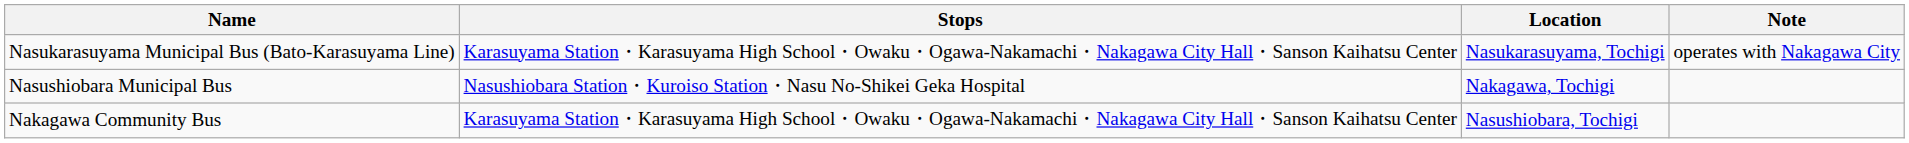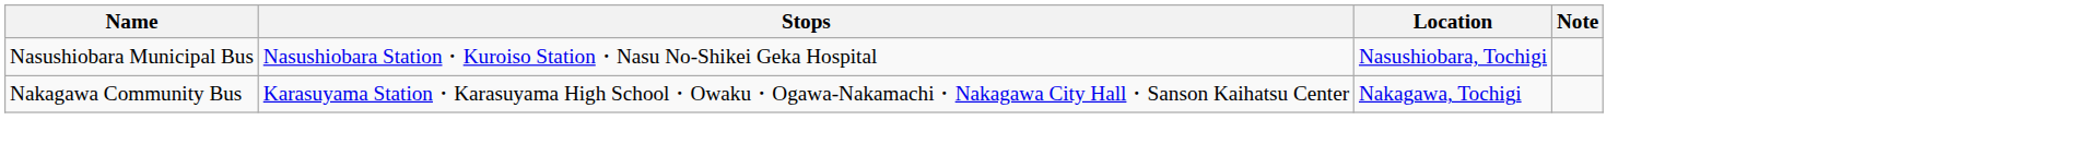 <table class="wikitable">
 <tr>
 <th>Name</th>
 <th>Stops</th>
 <th>Location</th>
 <th>Note</th>
 </tr>
 <tr>
-<td>Nasukarasuyama Municipal Bus (Bato-Karasuyama Line)</td>
-<td><a href='#'>Karasuyama Station</a>・Karasuyama High School・Owaku・Ogawa-Nakamachi・<a href='#'>Nakagawa City Hall</a>・Sanson Kaihatsu Center</td>
-<td><a href='#'>Nasukarasuyama, Tochigi</a></td>
-<td>operates with <a href='#'>Nakagawa City</a></td>
-</tr>
-<tr>
 <td>Nasushiobara Municipal Bus</td>
 <td><a href='#'>Nasushiobara Station</a>・<a href='#'>Kuroiso Station</a>・Nasu No-Shikei Geka Hospital</td>
-<td><a href='#'>Nakagawa, Tochigi</a></td>
+<td><a href='#'>Nasushiobara, Tochigi</a></td>
 <td></td>
 </tr>
 <tr>
 <td>Nakagawa Community Bus</td>
 <td><a href='#'>Karasuyama Station</a>・Karasuyama High School・Owaku・Ogawa-Nakamachi・<a href='#'>Nakagawa City Hall</a>・Sanson Kaihatsu Center</td>
-<td><a href='#'>Nasushiobara, Tochigi</a></td>
+<td><a href='#'>Nakagawa, Tochigi</a></td>
 </tr>
 </table>
